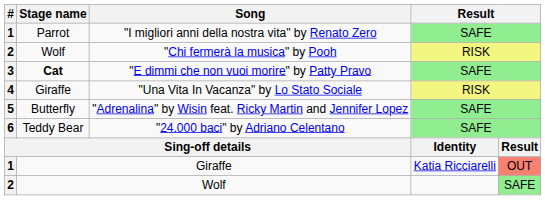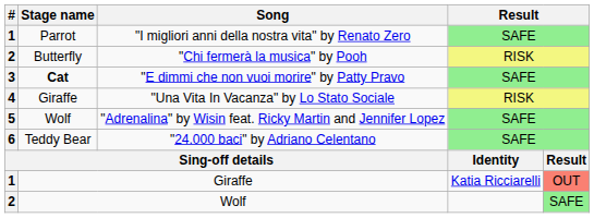 <table class="wikitable plainrowheaders" style="text-align: center;">
 <tr>
 <th>#</th>
 <th>Stage name</th>
 <th>Song</th>
 <th colspan=2>Result</th>
 </tr>
 <tr>
 <th>1</th>
 <td>Parrot</td>
 <td>"I migliori anni della nostra vita" by <a href='#'>Renato Zero</a></td>
 <td colspan="2" bgcolor=lightgreen>SAFE</td>
 </tr>
 <tr>
 <th>2</th>
-<td>Wolf</td>
+<td>Butterfly</td>
 <td>"<a href='#'>Chi fermerà la musica</a>" by <a href='#'>Pooh</a></td>
 <td colspan="2" bgcolor="#F3F781">RISK</td>
 </tr>
 <tr>
 <th>3</th>
 <td><strong>Cat</strong></td>
 <td>"<a href='#'>E dimmi che non vuoi morire</a>" by <a href='#'>Patty Pravo</a></td>
 <td colspan="2" bgcolor=lightgreen>SAFE</td>
 </tr>
 <tr>
 <th>4</th>
 <td>Giraffe</td>
 <td>"Una Vita In Vacanza" by <a href='#'>Lo Stato Sociale</a></td>
 <td colspan="2" bgcolor="#F3F781">RISK</td>
 </tr>
 <tr>
 <th>5</th>
-<td>Butterfly</td>
+<td>Wolf</td>
 <td>"<a href='#'>Adrenalina</a>" by <a href='#'>Wisin</a> feat. <a href='#'>Ricky Martin</a> and <a href='#'>Jennifer Lopez</a></td>
 <td colspan="2" bgcolor=lightgreen>SAFE</td>
 </tr>
 <tr>
 <th>6</th>
 <td>Teddy Bear</td>
 <td>"<a href='#'>24.000 baci</a>" by <a href='#'>Adriano Celentano</a></td>
 <td colspan="2" bgcolor=lightgreen>SAFE</td>
 </tr>
 <tr>
 <th colspan="3">Sing-off details</th>
 <th>Identity</th>
 <th>Result</th>
 </tr>
 <tr>
 <th>1</th>
 <td colspan="2">Giraffe</td>
 <td><a href='#'>Katia Ricciarelli</a></td>
 <td bgcolor=salmon>OUT</td>
 </tr>
 <tr>
 <th>2</th>
 <td colspan="2">Wolf</td>
 <td></td>
 <td bgcolor=lightgreen>SAFE</td>
 </tr>
 </table>
